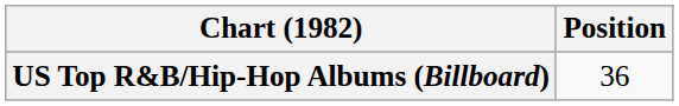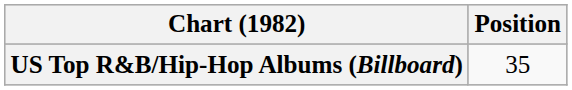 <table class="wikitable plainrowheaders" style="text-align:center">
 <tr>
 <th scope="col">Chart (1982)</th>
 <th scope="col">Position</th>
 </tr>
 <tr>
 <th scope="row">US Top R&B/Hip-Hop Albums (<em>Billboard</em>)</th>
-<td>36</td>
+<td>35</td>
 </tr>
 </table>
